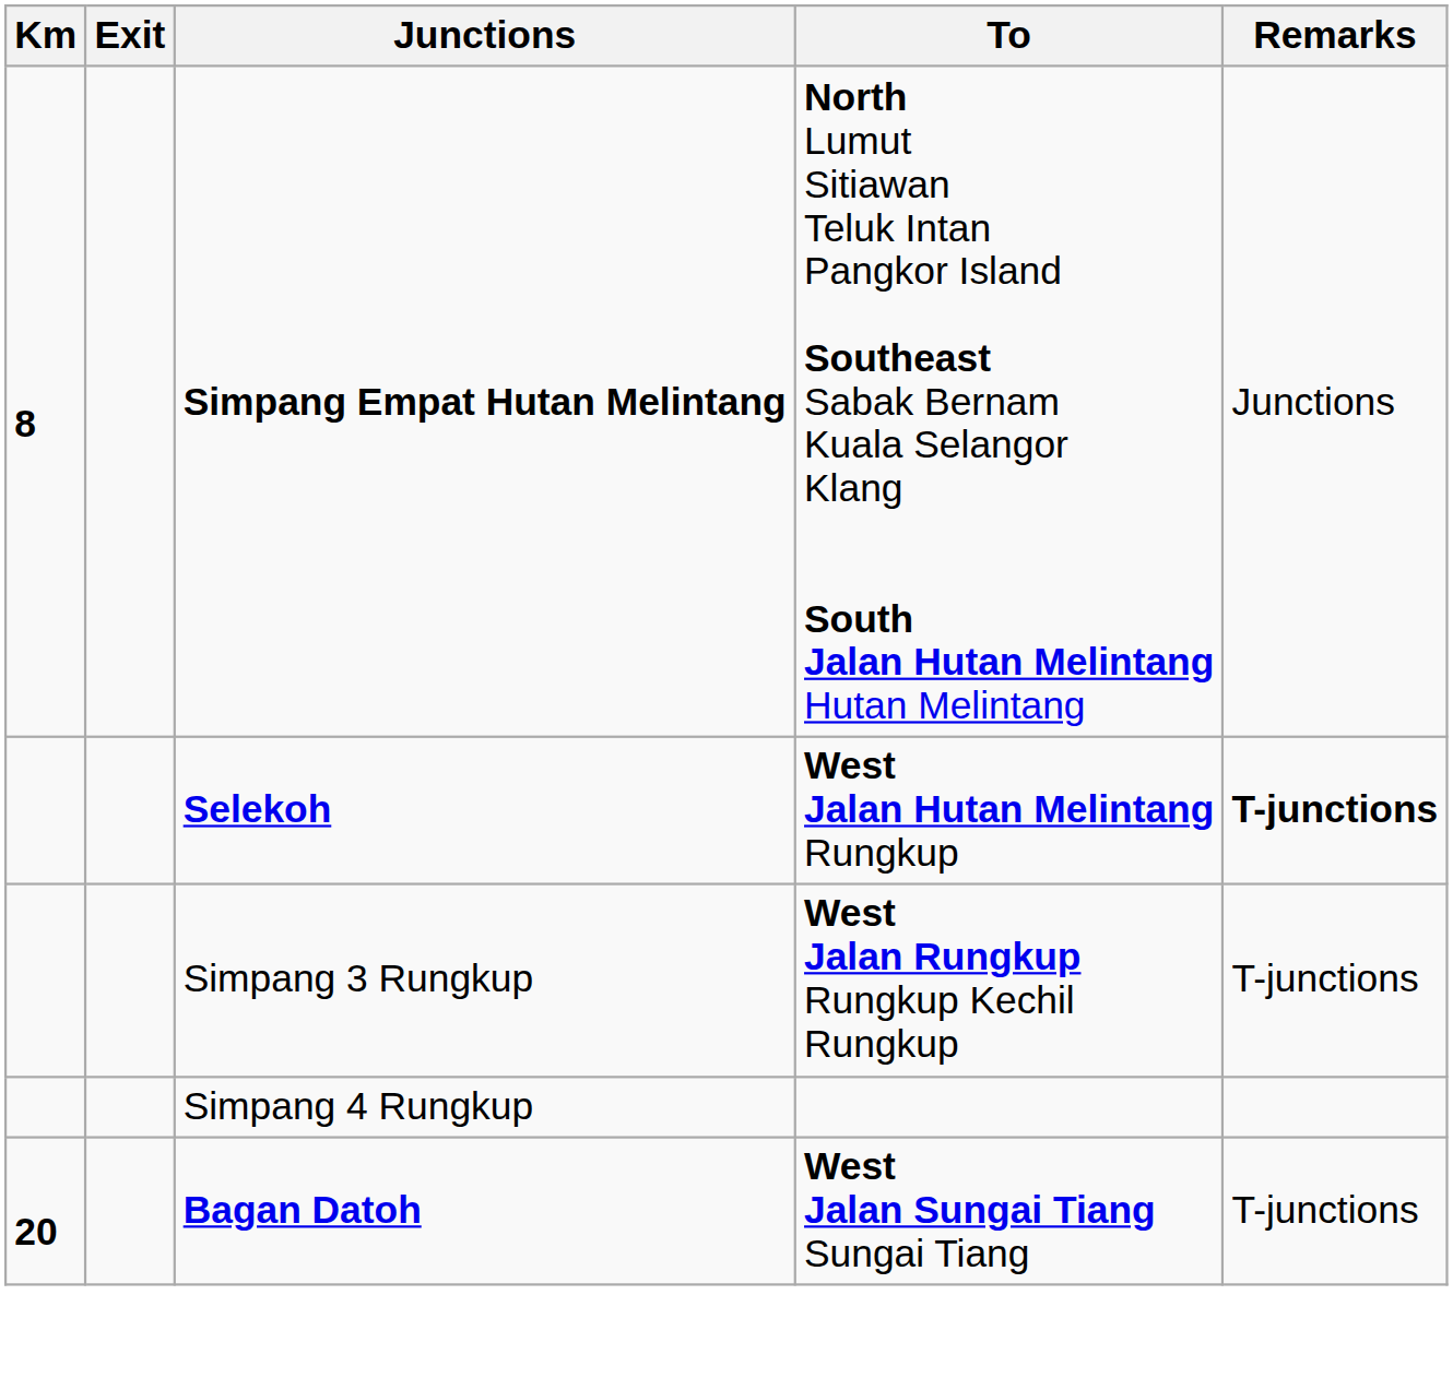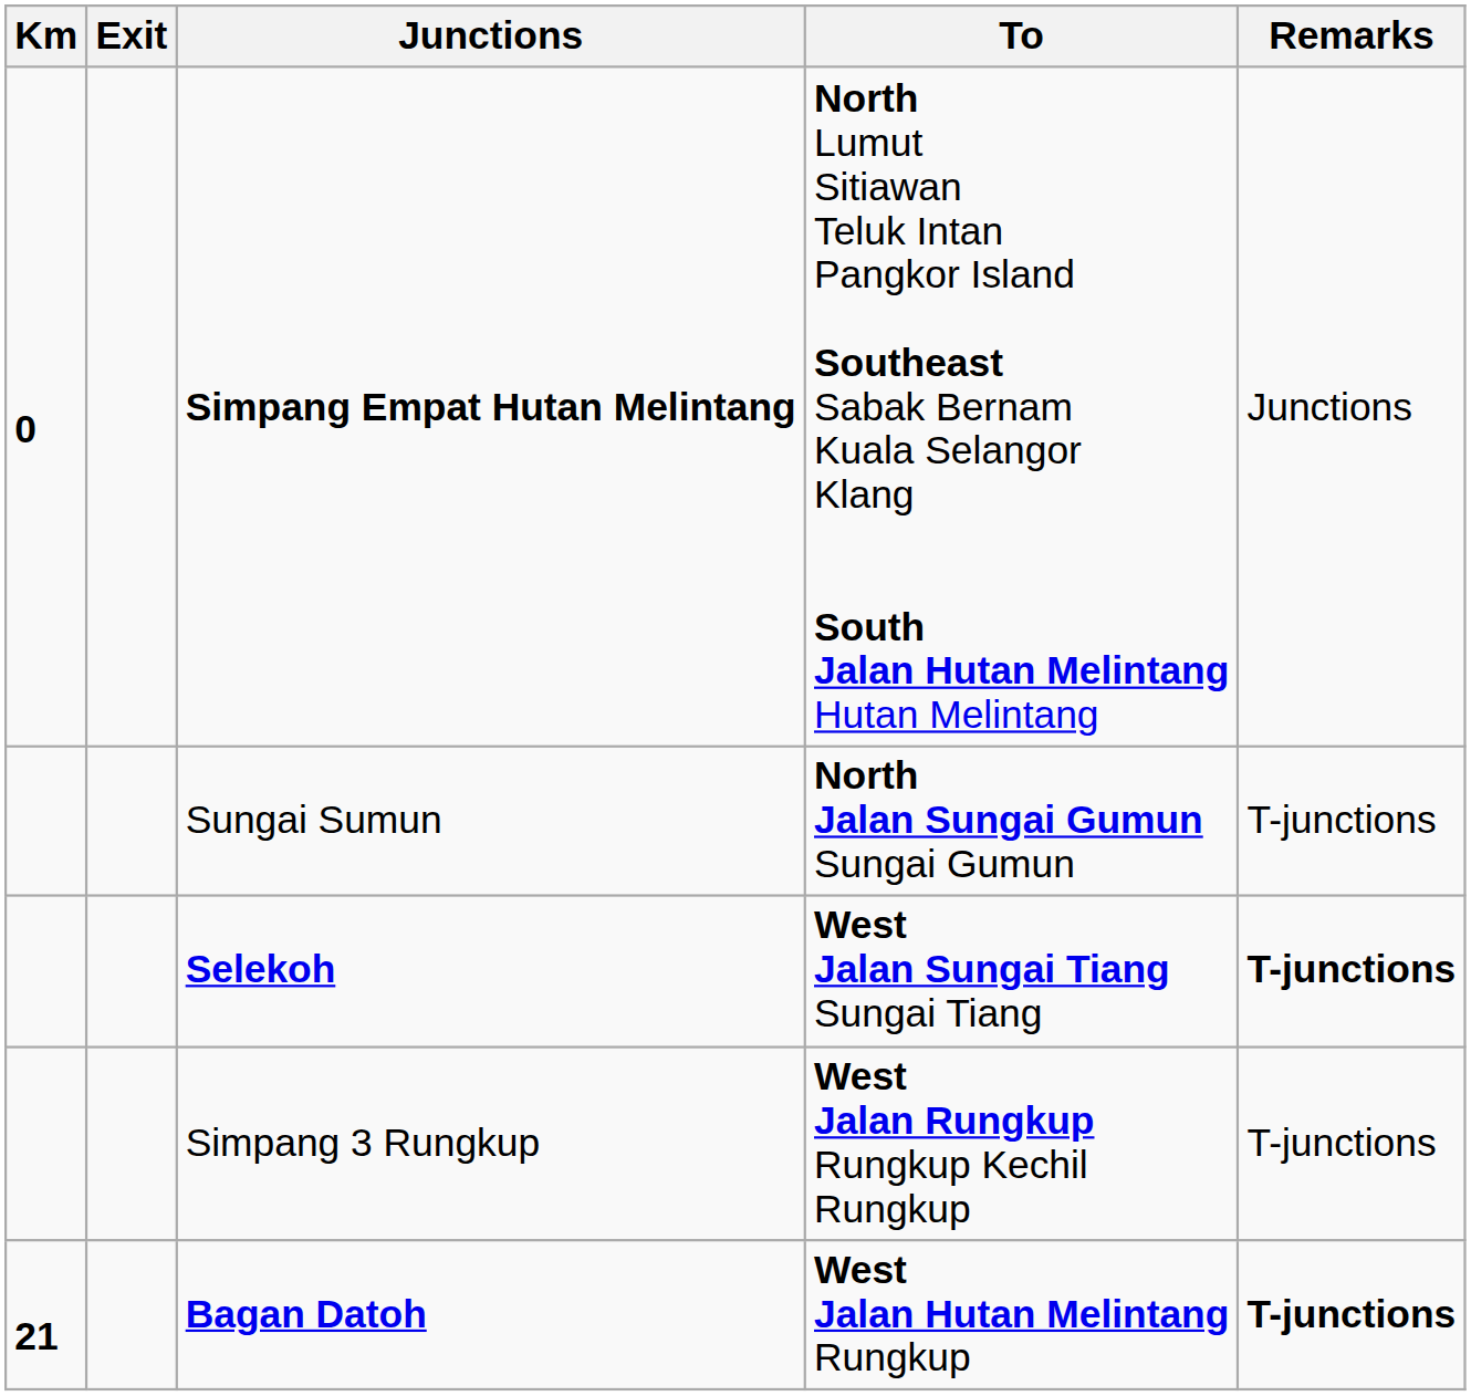 <table class="wikitable">
 <tr>
 <th>Km</th>
 <th>Exit</th>
 <th>Junctions</th>
 <th>To</th>
 <th>Remarks</th>
 </tr>
 <tr>
-<td><br><strong>8</strong></td>
+<td><br><strong>0</strong></td>
 <td></td>
 <td><strong>Simpang Empat Hutan Melintang</strong></td>
 <td><strong>North</strong><br> Lumut<br> Sitiawan<br> Teluk Intan<br> Pangkor Island<br><br><strong>Southeast</strong><br> Sabak Bernam<br> Kuala Selangor<br> Klang<br><br><br><strong>South</strong><br> <strong><a href='#'>Jalan Hutan Melintang</a></strong><br><a href='#'>Hutan Melintang</a></td>
 <td>Junctions</td>
 </tr>
 <tr>
 <td></td>
 <td></td>
+<td>Sungai Sumun</td>
+<td><strong>North</strong><br> <strong><a href='#'>Jalan Sungai Gumun</a></strong><br>Sungai Gumun</td>
+<td>T-junctions</td>
+</tr>
+<tr>
+<td></td>
+<td></td>
 <td><strong><a href='#'>Selekoh</a></strong></td>
-<td><strong>West</strong><br> <strong><a href='#'>Jalan Hutan Melintang</a></strong><br>Rungkup</td>
+<td><strong>West</strong><br> <strong><a href='#'>Jalan Sungai Tiang</a></strong><br>Sungai Tiang</td>
 <td><strong>T-junctions</strong></td>
 </tr>
 <tr>
 <td></td>
 <td></td>
 <td>Simpang 3 Rungkup</td>
 <td><strong>West</strong><br> <strong><a href='#'>Jalan Rungkup</a></strong><br>Rungkup Kechil<br>Rungkup</td>
 <td>T-junctions</td>
 </tr>
 <tr>
-<td></td>
-<td></td>
-<td>Simpang 4 Rungkup</td>
-<td></td>
-<td></td>
-</tr>
-<tr>
-<td><br><strong>20</strong></td>
+<td><br><strong>21</strong></td>
 <td></td>
 <td><strong><a href='#'>Bagan Datoh</a></strong></td>
-<td><strong>West</strong><br> <strong><a href='#'>Jalan Sungai Tiang</a></strong><br>Sungai Tiang</td>
-<td>T-junctions</td>
+<td><strong>West</strong><br> <strong><a href='#'>Jalan Hutan Melintang</a></strong><br>Rungkup</td>
+<td><strong>T-junctions</strong></td>
 </tr>
 </table>
